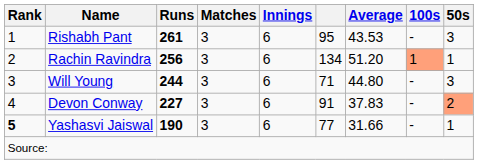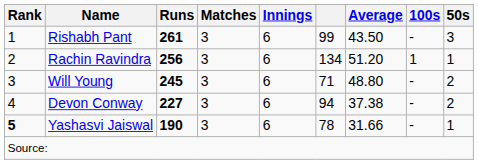 <table class="wikitable defaultcenter col2left">
 <tr>
 <th>Rank</th>
 <th>Name</th>
 <th>Runs</th>
 <th>Matches</th>
 <th><a href='#'>Innings</a></th>
 <th></th>
 <th><a href='#'>Average</a></th>
 <th><a href='#'>100s</a></th>
 <th>50s</th>
 </tr>
 <tr>
 <td>1</td>
 <td> <a href='#'>Rishabh Pant</a></td>
 <td><strong>261</strong></td>
 <td>3</td>
 <td>6</td>
-<td>95</td>
-<td>43.53</td>
+<td>99</td>
+<td>43.50</td>
 <td>-</td>
 <td>3</td>
 </tr>
 <tr>
 <td>2</td>
 <td> <a href='#'>Rachin Ravindra</a></td>
 <td><strong>256</strong></td>
 <td>3</td>
 <td>6</td>
 <td>134</td>
 <td>51.20</td>
-<td style="background: lightsalmon;">1</td>
+<td>1</td>
 <td>1</td>
 </tr>
 <tr>
 <td>3</td>
 <td> <a href='#'>Will Young</a></td>
-<td><strong>244</strong></td>
+<td><strong>245</strong></td>
 <td>3</td>
 <td>6</td>
 <td>71</td>
-<td>44.80</td>
+<td>48.80</td>
 <td>-</td>
-<td>3</td>
+<td>2</td>
 </tr>
 <tr>
 <td>4</td>
 <td> <a href='#'>Devon Conway</a></td>
 <td><strong>227</strong></td>
 <td>3</td>
 <td>6</td>
-<td>91</td>
-<td>37.83</td>
+<td>94</td>
+<td>37.38</td>
 <td>-</td>
-<td style="background: lightsalmon;">2</td>
+<td>2</td>
 </tr>
 <tr>
 <td><strong>5</strong></td>
 <td> <a href='#'>Yashasvi Jaiswal</a></td>
 <td><strong>190</strong></td>
 <td>3</td>
 <td>6</td>
-<td>77</td>
+<td>78</td>
 <td>31.66</td>
 <td>-</td>
 <td>1</td>
 </tr>
 <tr>
 <td colspan="9" style="text-align:left"><small>Source: </small></td>
 </tr>
 </table>
